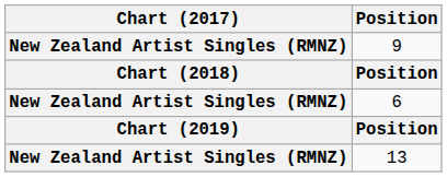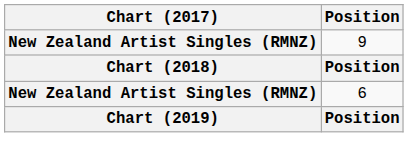 <table class="wikitable sortable plainrowheaders">
 <tr>
 <th>Chart (2017)</th>
 <th>Position</th>
 </tr>
 <tr>
 <th scope="row">New Zealand Artist Singles (RMNZ)</th>
 <td style="text-align:center;">9</td>
 </tr>
 <tr>
 <th>Chart (2018)</th>
 <th>Position</th>
 </tr>
 <tr>
 <th scope="row">New Zealand Artist Singles (RMNZ)</th>
 <td style="text-align:center;">6</td>
 </tr>
 <tr>
 <th>Chart (2019)</th>
 <th>Position</th>
 </tr>
-<tr>
-<th scope="row">New Zealand Artist Singles (RMNZ)</th>
-<td style="text-align:center;">13</td>
-</tr>
 </table>
